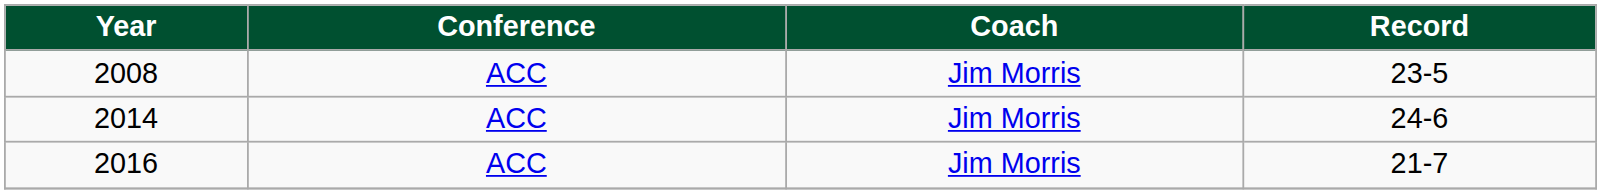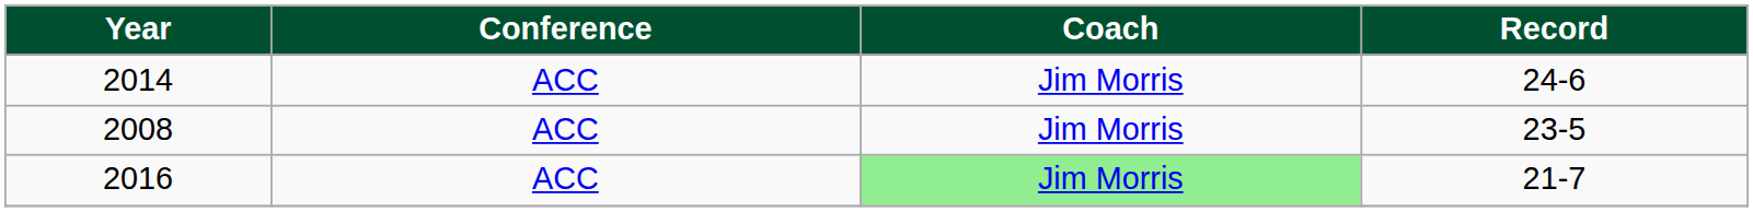 <table cellpadding="1" border="1" cellspacing="1" width="70%" class="wikitable sortable" style="text-align:center;">
 <tr>
 <th style="background: #005030; color:white;">Year</th>
 <th style="background: #005030; color:white;">Conference</th>
 <th style="background: #005030; color:white;">Coach</th>
 <th style="background: #005030; color:white;">Record</th>
 </tr>
 <tr>
+<td>2014</td>
+<td><a href='#'>ACC</a></td>
+<td><a href='#'>Jim Morris</a></td>
+<td>24-6</td>
+</tr>
+<tr>
 <td>2008</td>
 <td><a href='#'>ACC</a></td>
 <td><a href='#'>Jim Morris</a></td>
 <td>23-5</td>
 </tr>
 <tr>
-<td>2014</td>
-<td><a href='#'>ACC</a></td>
-<td><a href='#'>Jim Morris</a></td>
-<td>24-6</td>
-</tr>
-<tr>
 <td>2016</td>
 <td><a href='#'>ACC</a></td>
-<td><a href='#'>Jim Morris</a></td>
+<td style="background: lightgreen;"><a href='#'>Jim Morris</a></td>
 <td>21-7</td>
 </tr>
 <tr>
 </tr>
 </table>
